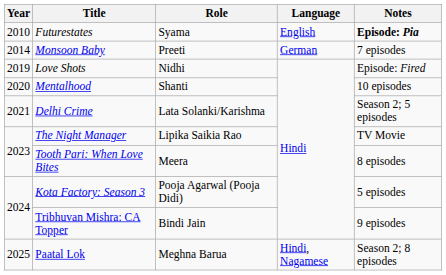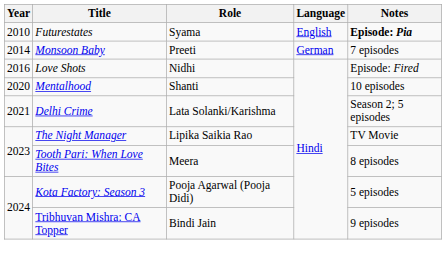 <table class="wikitable sortable">
 <tr>
 <th>Year</th>
 <th>Title</th>
 <th>Role</th>
 <th>Language</th>
 <th>Notes</th>
 </tr>
 <tr>
 <td>2010</td>
 <td><em>Futurestates</em></td>
 <td>Syama</td>
 <td><a href='#'>English</a></td>
 <td><strong>Episode: <em>Pia</em></strong></td>
 </tr>
 <tr>
 <td>2014</td>
 <td><em><a href='#'>Monsoon Baby</a></em></td>
 <td>Preeti</td>
 <td><a href='#'>German</a></td>
 <td>7 episodes</td>
 </tr>
 <tr>
-<td>2019</td>
+<td>2016</td>
 <td><em>Love Shots</em></td>
 <td>Nidhi</td>
 <td rowspan="7"><a href='#'>Hindi</a></td>
 <td>Episode: <em>Fired</em></td>
 </tr>
 <tr>
 <td>2020</td>
 <td><em><a href='#'>Mentalhood</a></em></td>
 <td>Shanti</td>
 <td>10 episodes</td>
 </tr>
 <tr>
 <td>2021</td>
 <td><em><a href='#'>Delhi Crime</a></em></td>
 <td>Lata Solanki/Karishma</td>
 <td>Season 2; 5 episodes</td>
 </tr>
 <tr>
 <td rowspan="2">2023</td>
 <td><em><a href='#'>The Night Manager</a></em></td>
 <td>Lipika Saikia Rao</td>
 <td>TV Movie</td>
 </tr>
 <tr>
 <td><em><a href='#'>Tooth Pari: When Love Bites</a></em></td>
 <td>Meera</td>
 <td>8 episodes</td>
 </tr>
 <tr>
 <td rowspan="2">2024</td>
 <td><em><a href='#'>Kota Factory: Season 3</a></td>
 <td>Pooja Agarwal (Pooja Didi)</td>
 <td>5 episodes</td>
 </tr>
 <tr>
 <td></em><a href='#'>Tribhuvan Mishra: CA Topper</a><em></td>
 <td>Bindi Jain</td>
 <td>9 episodes</td>
 </tr>
-<tr>
-<td>2025</td>
-<td></em><a href='#'>Paatal Lok</a><em></td>
-<td>Meghna Barua</td>
-<td><a href='#'>Hindi</a>, <a href='#'>Nagamese</a></td>
-<td>Season 2; 8 episodes</td>
-</tr>
 </table>
